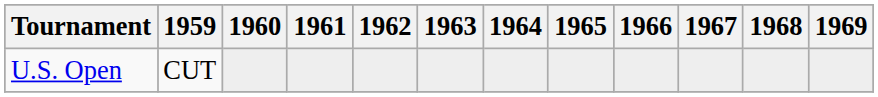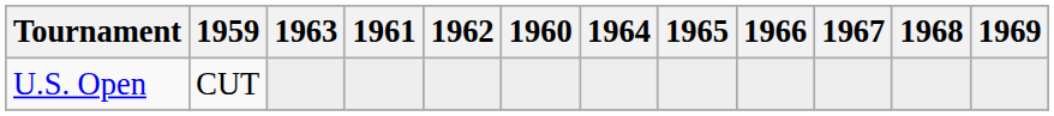 <table class="wikitable" style="font-size:95%;text-align:center;">
 <tr>
 <th>Tournament</th>
 <th>1959</th>
-<th>1960</th>
+<th>1963</th>
 <th>1961</th>
 <th>1962</th>
-<th>1963</th>
+<th>1960</th>
 <th>1964</th>
 <th>1965</th>
 <th>1966</th>
 <th>1967</th>
 <th>1968</th>
 <th>1969</th>
 </tr>
 <tr>
 <td align=left><a href='#'>U.S. Open</a></td>
 <td>CUT</td>
 <td style="background:#eeeeee;"></td>
 <td style="background:#eeeeee;"></td>
 <td style="background:#eeeeee;"></td>
 <td style="background:#eeeeee;"></td>
 <td style="background:#eeeeee;"></td>
 <td style="background:#eeeeee;"></td>
 <td style="background:#eeeeee;"></td>
 <td style="background:#eeeeee;"></td>
 <td style="background:#eeeeee;"></td>
 <td style="background:#eeeeee;"></td>
 </tr>
 </table>
